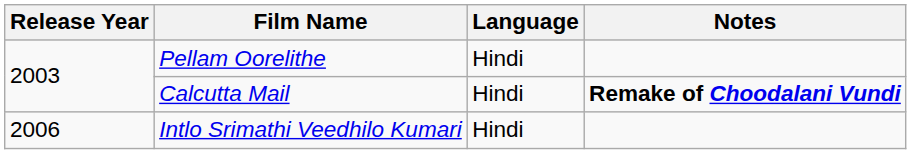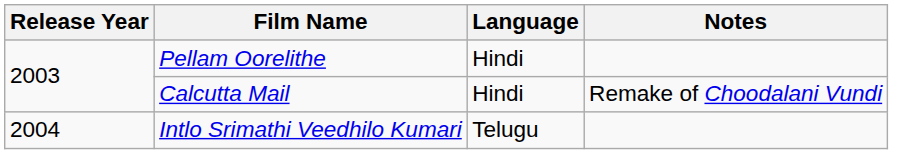 <table class="wikitable">
 <tr>
 <th>Release Year</th>
 <th>Film Name</th>
 <th>Language</th>
 <th>Notes</th>
 </tr>
 <tr>
 <td rowspan="2">2003</td>
 <td><em><a href='#'>Pellam Oorelithe</a></em></td>
 <td>Hindi</td>
 <td></td>
 </tr>
 <tr>
 <td><em><a href='#'>Calcutta Mail</a></em></td>
 <td>Hindi</td>
-<td><strong>Remake of <em><a href='#'>Choodalani Vundi</a></em></strong></td>
+<td>Remake of <em><a href='#'>Choodalani Vundi</a></em></td>
 </tr>
 <tr>
-<td>2006</td>
+<td>2004</td>
 <td><em><a href='#'>Intlo Srimathi Veedhilo Kumari</a></em></td>
-<td>Hindi</td>
+<td>Telugu</td>
 <td></td>
 </tr>
 </table>
